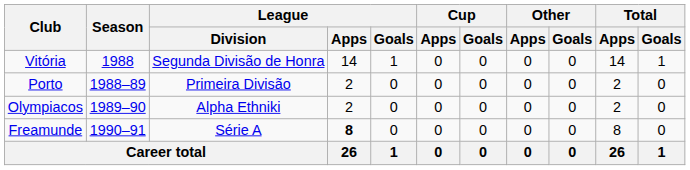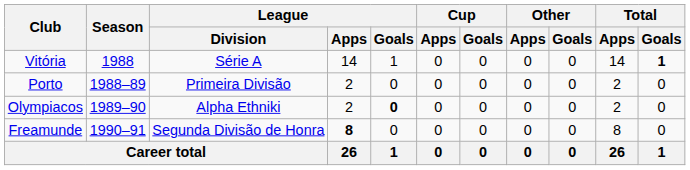 <table class="wikitable" style="text-align: center">
 <tr>
 <th rowspan="2">Club</th>
 <th rowspan="2">Season</th>
 <th colspan="3">League</th>
 <th colspan="2">Cup</th>
 <th colspan="2">Other</th>
 <th colspan="2">Total</th>
 </tr>
 <tr>
 <th>Division</th>
 <th>Apps</th>
 <th>Goals</th>
 <th>Apps</th>
 <th>Goals</th>
 <th>Apps</th>
 <th>Goals</th>
 <th>Apps</th>
 <th>Goals</th>
 </tr>
 <tr>
 <td><a href='#'>Vitória</a></td>
 <td><a href='#'>1988</a></td>
-<td><a href='#'>Segunda Divisão de Honra</a></td>
+<td><a href='#'>Série A</a></td>
 <td>14</td>
 <td>1</td>
 <td>0</td>
 <td>0</td>
 <td>0</td>
 <td>0</td>
 <td>14</td>
-<td>1</td>
+<td><strong>1</strong></td>
 </tr>
 <tr>
 <td><a href='#'>Porto</a></td>
 <td><a href='#'>1988–89</a></td>
 <td><a href='#'>Primeira Divisão</a></td>
 <td>2</td>
 <td>0</td>
 <td>0</td>
 <td>0</td>
 <td>0</td>
 <td>0</td>
 <td>2</td>
 <td>0</td>
 </tr>
 <tr>
 <td><a href='#'>Olympiacos</a></td>
 <td><a href='#'>1989–90</a></td>
 <td><a href='#'>Alpha Ethniki</a></td>
 <td>2</td>
-<td>0</td>
+<td><strong>0</strong></td>
 <td>0</td>
 <td>0</td>
 <td>0</td>
 <td>0</td>
 <td>2</td>
 <td>0</td>
 </tr>
 <tr>
 <td><a href='#'>Freamunde</a></td>
 <td><a href='#'>1990–91</a></td>
-<td><a href='#'>Série A</a></td>
+<td><a href='#'>Segunda Divisão de Honra</a></td>
 <td><strong>8</strong></td>
 <td>0</td>
 <td>0</td>
 <td>0</td>
 <td>0</td>
 <td>0</td>
 <td>8</td>
 <td>0</td>
 </tr>
 <tr>
 <th colspan="3"><strong>Career total</strong></th>
 <th>26</th>
 <th>1</th>
 <th>0</th>
 <th>0</th>
 <th>0</th>
 <th>0</th>
 <th>26</th>
 <th>1</th>
 </tr>
 </table>
